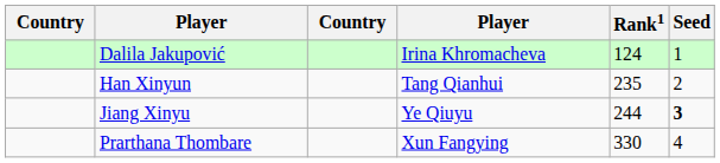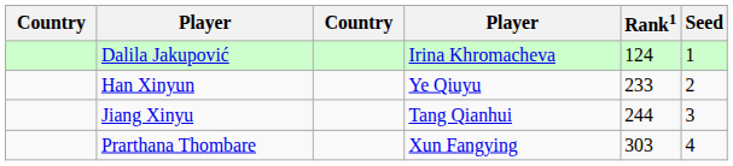 <table class="sortable wikitable">
 <tr>
 <th width="70">Country</th>
 <th width="175">Player</th>
 <th width="70">Country</th>
 <th width="175">Player</th>
 <th>Rank<sup>1</sup></th>
 <th>Seed</th>
 </tr>
 <tr style="background:#cfc;">
 <td></td>
 <td><a href='#'>Dalila Jakupović</a></td>
 <td></td>
 <td><a href='#'>Irina Khromacheva</a></td>
 <td>124</td>
 <td>1</td>
 </tr>
 <tr>
 <td></td>
 <td><a href='#'>Han Xinyun</a></td>
 <td></td>
-<td><a href='#'>Tang Qianhui</a></td>
-<td>235</td>
+<td><a href='#'>Ye Qiuyu</a></td>
+<td>233</td>
 <td>2</td>
 </tr>
 <tr>
 <td></td>
 <td><a href='#'>Jiang Xinyu</a></td>
 <td></td>
-<td><a href='#'>Ye Qiuyu</a></td>
+<td><a href='#'>Tang Qianhui</a></td>
 <td>244</td>
-<td><strong>3</strong></td>
+<td>3</td>
 </tr>
 <tr>
 <td></td>
 <td><a href='#'>Prarthana Thombare</a></td>
 <td></td>
 <td><a href='#'>Xun Fangying</a></td>
-<td>330</td>
+<td>303</td>
 <td>4</td>
 </tr>
 </table>
